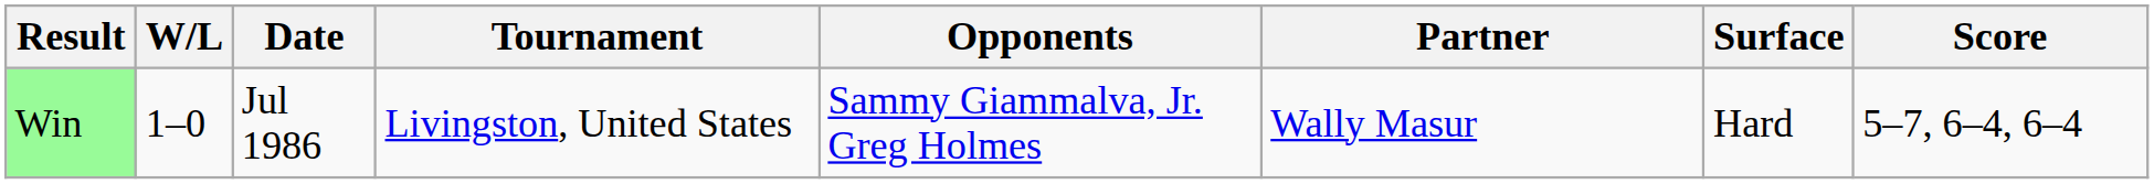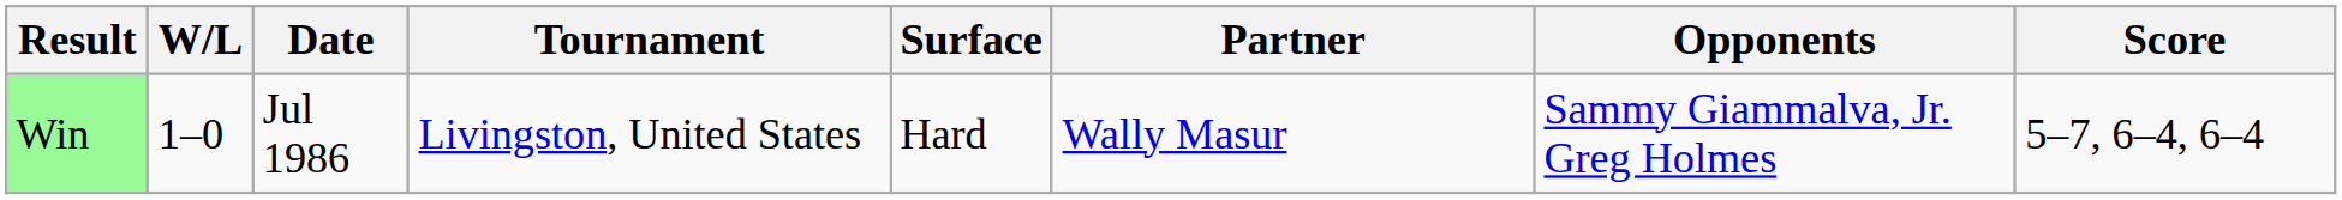 <table class="sortable wikitable">
 <tr>
 <th style="width:45px">Result</th>
 <th style="width:30px">W/L</th>
 <th style="width:50px">Date</th>
 <th style="width:170px">Tournament</th>
+<th style="width:50px">Surface</th>
+<th style="width:170px">Partner</th>
 <th style="width:170px">Opponents</th>
-<th style="width:170px">Partner</th>
-<th style="width:50px">Surface</th>
 <th style="width:110px" class="unsortable">Score</th>
 </tr>
 <tr>
 <td style="background:#98fb98;">Win</td>
 <td>1–0</td>
 <td>Jul 1986</td>
 <td><a href='#'>Livingston</a>, United States</td>
+<td>Hard</td>
+<td> <a href='#'>Wally Masur</a></td>
 <td> <a href='#'>Sammy Giammalva, Jr.</a><br> <a href='#'>Greg Holmes</a></td>
-<td> <a href='#'>Wally Masur</a></td>
-<td>Hard</td>
 <td>5–7, 6–4, 6–4</td>
 </tr>
 </table>
